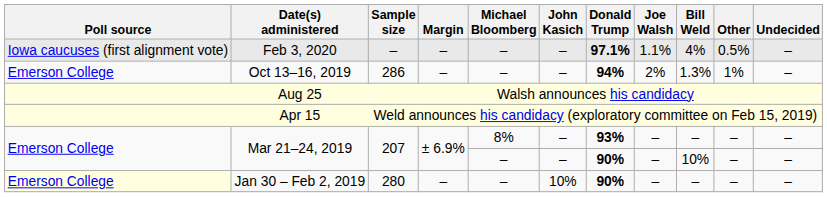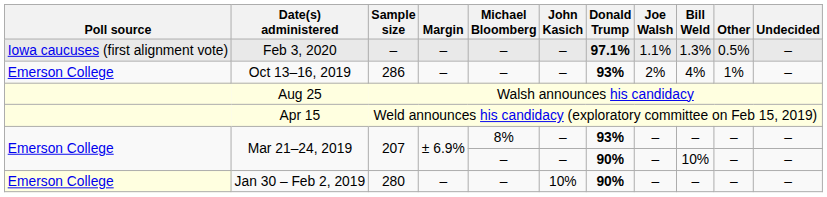 <table class="wikitable" style="font-size:90%;text-align:center;">
 <tr valign=bottom style="font-size:90%;">
 <th>Poll source</th>
 <th>Date(s)<br>administered</th>
 <th>Sample<br>size</th>
 <th>Margin<br></th>
 <th>Michael<br>Bloomberg</th>
 <th>John<br>Kasich</th>
 <th>Donald<br>Trump</th>
 <th>Joe<br>Walsh</th>
 <th>Bill<br>Weld</th>
 <th>Other</th>
 <th>Undecided</th>
 </tr>
 <tr style="background:#E9E9E9;">
 <td><a href='#'>Iowa caucuses</a> (first alignment vote)</td>
 <td>Feb 3, 2020</td>
 <td>–</td>
 <td>–</td>
 <td>–</td>
 <td>–</td>
 <td><strong>97.1%</strong></td>
 <td>1.1%</td>
-<td>4%</td>
+<td>1.3%</td>
 <td>0.5%</td>
 <td>–</td>
 </tr>
 <tr>
 <td style="text-align:left;"><a href='#'>Emerson College</a></td>
 <td>Oct 13–16, 2019</td>
 <td>286</td>
 <td>–</td>
 <td>–</td>
 <td>–</td>
-<td><strong>94%</strong></td>
+<td><strong>93%</strong></td>
 <td>2%</td>
-<td>1.3%</td>
+<td>4%</td>
 <td>1%</td>
 <td>–</td>
 </tr>
 <tr style="background:lightyellow;">
 <td style="border-right-style:hidden;"></td>
 <td style="border-right-style:hidden;">Aug 25</td>
 <td colspan="11">Walsh announces <a href='#'>his candidacy</a></td>
 </tr>
 <tr style="background:lightyellow;">
 <td style="border-right-style:hidden;"></td>
 <td style="border-right-style:hidden;">Apr 15</td>
 <td colspan="11">Weld announces <a href='#'>his candidacy</a> (exploratory committee on Feb 15, 2019)</td>
 </tr>
 <tr>
 <td rowspan=2 style="text-align:left;"><a href='#'>Emerson College</a></td>
 <td rowspan=2>Mar 21–24, 2019</td>
 <td rowspan=2>207</td>
 <td rowspan=2>± 6.9%</td>
 <td>8%</td>
 <td>–</td>
 <td><strong>93%</strong></td>
 <td>–</td>
 <td>–</td>
 <td>–</td>
 <td>–</td>
 </tr>
 <tr>
 <td>–</td>
 <td>–</td>
 <td><strong>90%</strong></td>
 <td>–</td>
 <td>10%</td>
 <td>–</td>
 <td>–</td>
 </tr>
 <tr>
 <td style="background: lightyellow; text-align:left;"><a href='#'>Emerson College</a></td>
 <td>Jan 30 – Feb 2, 2019</td>
 <td>280</td>
 <td>–</td>
 <td>–</td>
 <td>10%</td>
 <td><strong>90%</strong></td>
 <td>–</td>
 <td>–</td>
 <td>–</td>
 <td>–</td>
 </tr>
 </table>
